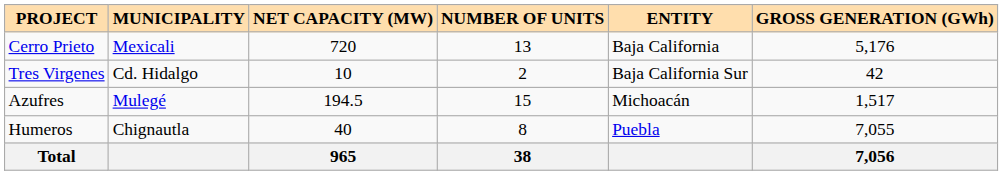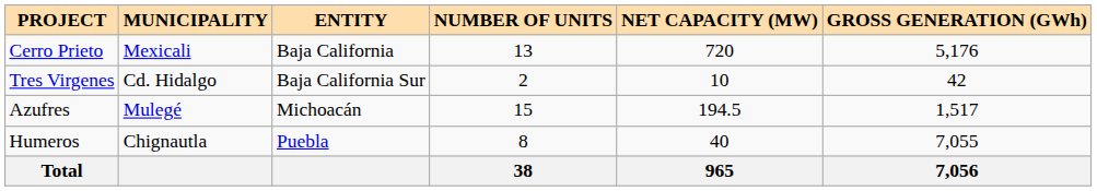 <table class="wikitable">
 <tr>
 <th !  style="text-align:center; background:#ffdead;">PROJECT</th>
 <th !  style="text-align:center; background:#ffdead;">MUNICIPALITY</th>
+<th !  style="text-align:center; background:#ffdead;">ENTITY</th>
+<th !  style="text-align:center; background:#ffdead;">NUMBER OF UNITS</th>
 <th !  style="text-align:center; background:#ffdead;">NET CAPACITY (MW)</th>
-<th !  style="text-align:center; background:#ffdead;">NUMBER OF UNITS</th>
-<th !  style="text-align:center; background:#ffdead;">ENTITY</th>
 <th !  style="text-align:center; background:#ffdead;">GROSS GENERATION (GWh)</th>
 </tr>
 <tr>
 <td><a href='#'>Cerro Prieto</a></td>
 <td><a href='#'>Mexicali</a></td>
+<td>Baja California</td>
+<td style="text-align:center;">13</td>
 <td style="text-align:center;">720</td>
-<td style="text-align:center;">13</td>
-<td>Baja California</td>
 <td style="text-align:center;">5,176</td>
 </tr>
 <tr>
 <td><a href='#'>Tres Virgenes</a></td>
 <td>Cd. Hidalgo</td>
+<td>Baja California Sur</td>
+<td style="text-align:center;">2</td>
 <td style="text-align:center;">10</td>
-<td style="text-align:center;">2</td>
-<td>Baja California Sur</td>
 <td style="text-align:center;">42</td>
 </tr>
 <tr>
 <td>Azufres</td>
 <td><a href='#'>Mulegé</a></td>
+<td>Michoacán</td>
+<td style="text-align:center;">15</td>
 <td style="text-align:center;">194.5</td>
-<td style="text-align:center;">15</td>
-<td>Michoacán</td>
 <td style="text-align:center;">1,517</td>
 </tr>
 <tr>
 <td>Humeros</td>
 <td>Chignautla</td>
+<td><a href='#'>Puebla</a></td>
+<td style="text-align:center;">8</td>
 <td style="text-align:center;">40</td>
-<td style="text-align:center;">8</td>
-<td><a href='#'>Puebla</a></td>
 <td style="text-align:center;">7,055</td>
 </tr>
 <tr>
 <th>Total</th>
 <th></th>
+<th></th>
+<th>38</th>
 <th>965</th>
-<th>38</th>
-<th></th>
 <th>7,056</th>
 </tr>
 </table>
